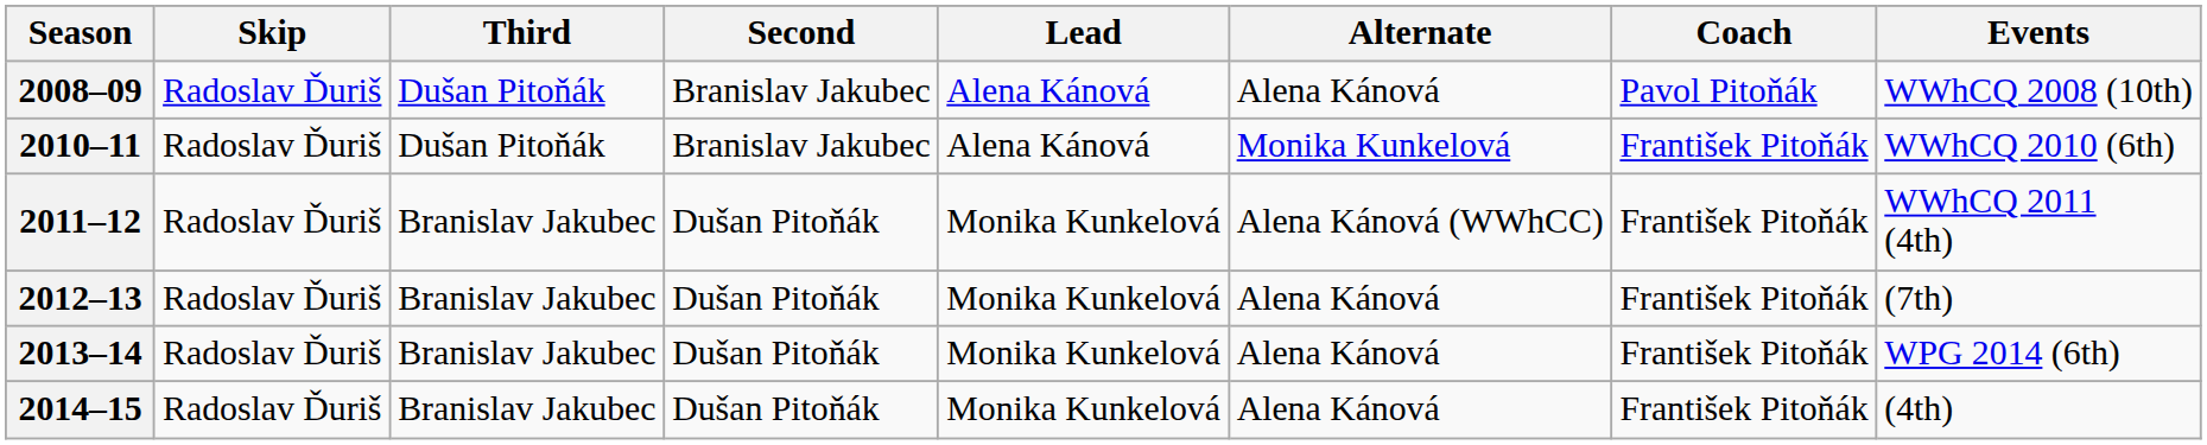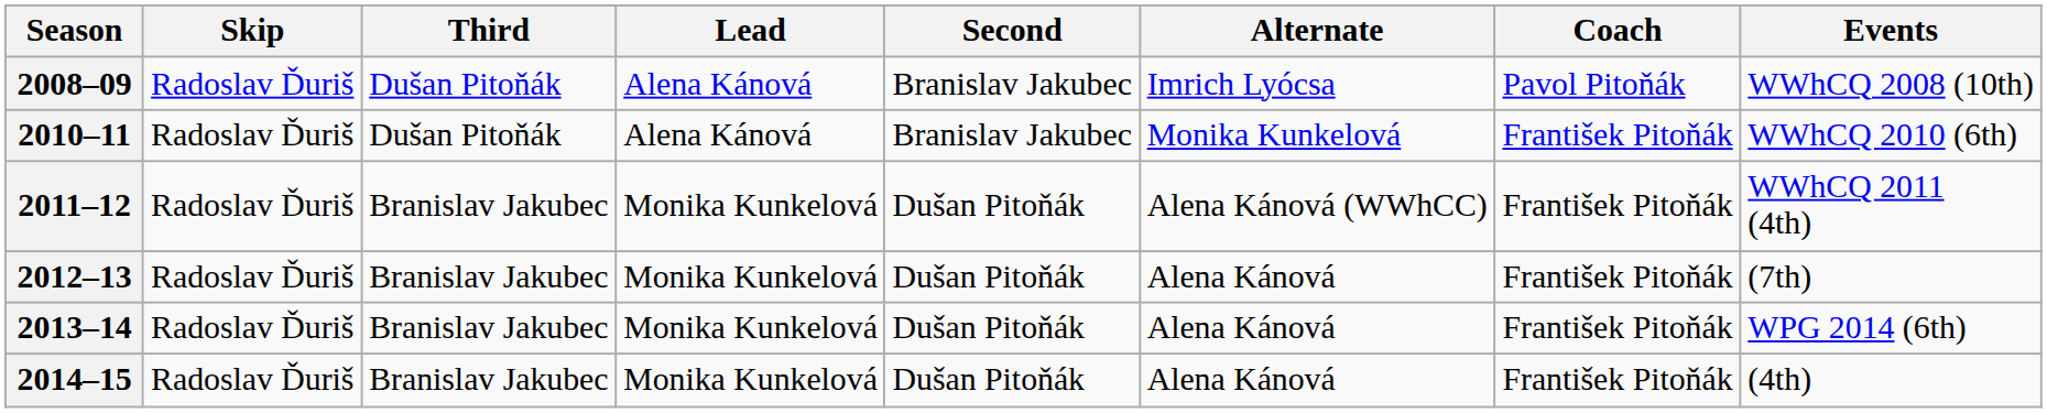 <table class="wikitable">
 <tr>
 <th scope="col" width=60>Season</th>
 <th scope="col">Skip</th>
 <th scope="col">Third</th>
+<th scope="col">Lead</th>
 <th scope="col">Second</th>
-<th scope="col">Lead</th>
 <th scope="col">Alternate</th>
 <th scope="col">Coach</th>
 <th scope="col">Events</th>
 </tr>
 <tr>
 <th scope="row">2008–09</th>
 <td><a href='#'>Radoslav Ďuriš</a></td>
 <td><a href='#'>Dušan Pitoňák</a></td>
+<td><a href='#'>Alena Kánová</a></td>
 <td>Branislav Jakubec</td>
-<td><a href='#'>Alena Kánová</a></td>
-<td>Alena Kánová</td>
+<td><a href='#'>Imrich Lyócsa</a></td>
 <td><a href='#'>Pavol Pitoňák</a></td>
 <td><a href='#'>WWhCQ 2008</a> (10th)</td>
 </tr>
 <tr>
 <th scope="row">2010–11</th>
 <td>Radoslav Ďuriš</td>
 <td>Dušan Pitoňák</td>
+<td>Alena Kánová</td>
 <td>Branislav Jakubec</td>
-<td>Alena Kánová</td>
 <td><a href='#'>Monika Kunkelová</a></td>
 <td><a href='#'>František Pitoňák</a></td>
 <td><a href='#'>WWhCQ 2010</a> (6th)</td>
 </tr>
 <tr>
 <th scope="row">2011–12</th>
 <td>Radoslav Ďuriš</td>
 <td>Branislav Jakubec</td>
+<td>Monika Kunkelová</td>
 <td>Dušan Pitoňák</td>
-<td>Monika Kunkelová</td>
 <td>Alena Kánová (WWhCC)</td>
 <td>František Pitoňák</td>
 <td><a href='#'>WWhCQ 2011</a> <br> (4th)</td>
 </tr>
 <tr>
 <th scope="row">2012–13</th>
 <td>Radoslav Ďuriš</td>
 <td>Branislav Jakubec</td>
+<td>Monika Kunkelová</td>
 <td>Dušan Pitoňák</td>
-<td>Monika Kunkelová</td>
 <td>Alena Kánová</td>
 <td>František Pitoňák</td>
 <td> (7th)</td>
 </tr>
 <tr>
 <th scope="row">2013–14</th>
 <td>Radoslav Ďuriš</td>
 <td>Branislav Jakubec</td>
+<td>Monika Kunkelová</td>
 <td>Dušan Pitoňák</td>
-<td>Monika Kunkelová</td>
 <td>Alena Kánová</td>
 <td>František Pitoňák</td>
 <td><a href='#'>WPG 2014</a> (6th)</td>
 </tr>
 <tr>
 <th scope="row">2014–15</th>
 <td>Radoslav Ďuriš</td>
 <td>Branislav Jakubec</td>
+<td>Monika Kunkelová</td>
 <td>Dušan Pitoňák</td>
-<td>Monika Kunkelová</td>
 <td>Alena Kánová</td>
 <td>František Pitoňák</td>
 <td> (4th)</td>
 </tr>
 </table>
